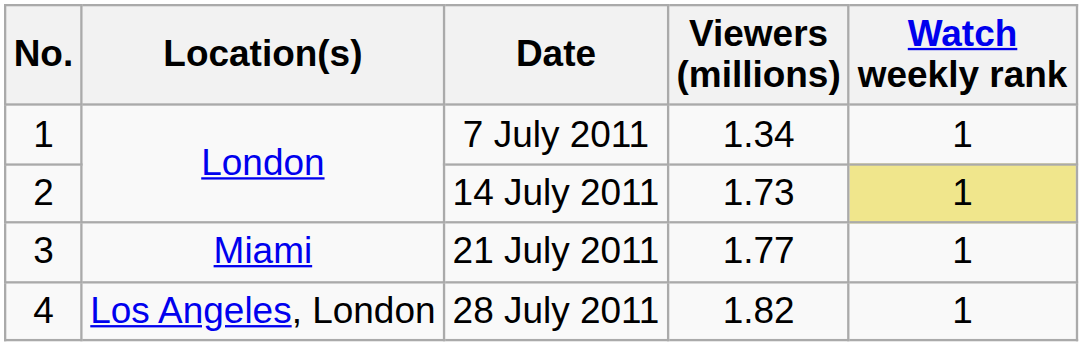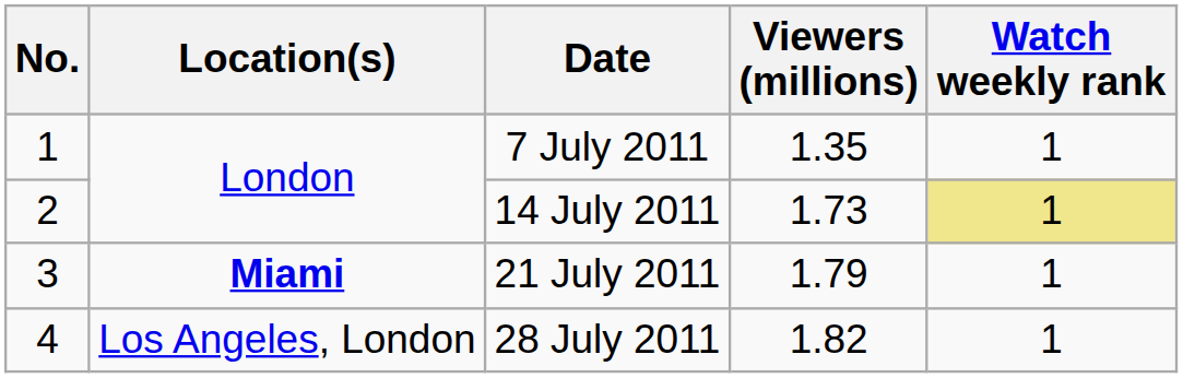 <table class="wikitable sortable" style="text-align:center;">
 <tr>
 <th>No.</th>
 <th>Location(s)</th>
 <th>Date</th>
 <th>Viewers<br>(millions)</th>
 <th><a href='#'>Watch</a><br>weekly rank</th>
 </tr>
 <tr>
 <td>1</td>
 <td rowspan="2"><a href='#'>London</a></td>
 <td>7 July 2011</td>
-<td>1.34</td>
+<td>1.35</td>
 <td>1</td>
 </tr>
 <tr>
 <td>2</td>
 <td>14 July 2011</td>
 <td>1.73</td>
 <td style="background: khaki;">1</td>
 </tr>
 <tr>
 <td>3</td>
-<td><a href='#'>Miami</a></td>
+<td><strong><a href='#'>Miami</a></strong></td>
 <td>21 July 2011</td>
-<td>1.77</td>
+<td>1.79</td>
 <td>1</td>
 </tr>
 <tr>
 <td>4</td>
 <td><a href='#'>Los Angeles</a>, London</td>
 <td>28 July 2011</td>
 <td>1.82</td>
 <td>1</td>
 </tr>
 </table>
